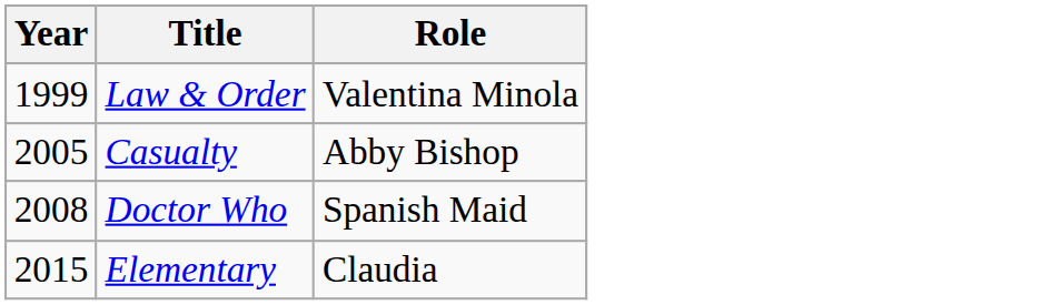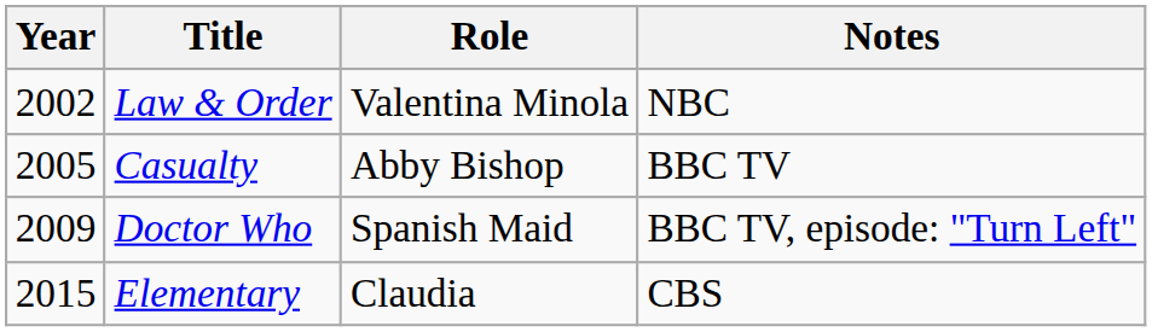 <table class="wikitable sortable">
 <tr>
 <th>Year</th>
 <th>Title</th>
 <th>Role</th>
+<th>Notes</th>
 </tr>
 <tr>
-<td>1999</td>
+<td>2002</td>
 <td><a href='#'><em>Law & Order</em></a></td>
 <td>Valentina Minola</td>
+<td>NBC</td>
 </tr>
 <tr>
 <td>2005</td>
 <td><em><a href='#'>Casualty</a></em></td>
 <td>Abby Bishop</td>
+<td>BBC TV</td>
 </tr>
 <tr>
-<td>2008</td>
+<td>2009</td>
 <td><em><a href='#'>Doctor Who</a></em></td>
 <td>Spanish Maid</td>
+<td>BBC TV, episode: <a href='#'>"Turn Left"</a></td>
 </tr>
 <tr>
 <td>2015</td>
 <td><em><a href='#'>Elementary</a></em></td>
 <td>Claudia</td>
+<td>CBS</td>
 </tr>
 </table>
